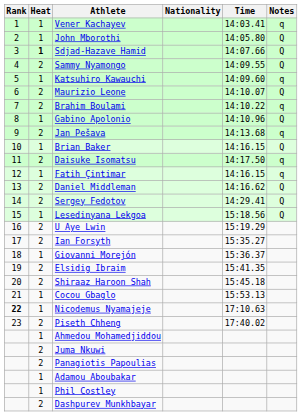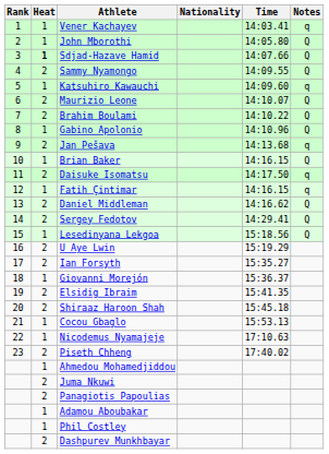 <table class="wikitable sortable" style="text-align:center;font-size:95%">
 <tr>
 <th>Rank</th>
 <th>Heat</th>
 <th>Athlete</th>
 <th>Nationality</th>
 <th>Time</th>
 <th>Notes</th>
 </tr>
 <tr bgcolor=ccffcc>
 <td>1</td>
 <td>1</td>
 <td align="left"><a href='#'>Vener Kachayev</a></td>
 <td align=left></td>
 <td>14:03.41</td>
 <td>q</td>
 </tr>
 <tr bgcolor=ccffcc>
 <td>2</td>
 <td>1</td>
 <td align="left"><a href='#'>John Mborothi</a></td>
 <td align=left></td>
 <td>14:05.80</td>
 <td>Q</td>
 </tr>
 <tr bgcolor=ccffcc>
 <td>3</td>
 <td><strong>1</strong></td>
 <td align="left"><a href='#'>Sdjad-Hazave Hamid</a></td>
 <td align=left></td>
 <td>14:07.66</td>
 <td>Q</td>
 </tr>
 <tr bgcolor=ccffcc>
 <td>4</td>
 <td>2</td>
 <td align="left"><a href='#'>Sammy Nyamongo</a></td>
 <td align=left></td>
 <td>14:09.55</td>
 <td>Q</td>
 </tr>
 <tr bgcolor=ccffcc>
 <td>5</td>
 <td>1</td>
 <td align="left"><a href='#'>Katsuhiro Kawauchi</a></td>
 <td align=left></td>
 <td>14:09.60</td>
 <td>q</td>
 </tr>
 <tr bgcolor=ccffcc>
 <td>6</td>
 <td>2</td>
 <td align="left"><a href='#'>Maurizio Leone</a></td>
 <td align=left></td>
 <td>14:10.07</td>
 <td>Q</td>
 </tr>
 <tr bgcolor=ccffcc>
 <td>7</td>
 <td>2</td>
 <td align="left"><a href='#'>Brahim Boulami</a></td>
 <td align=left></td>
 <td>14:10.22</td>
-<td>q</td>
+<td>Q</td>
 </tr>
 <tr bgcolor=ccffcc>
 <td>8</td>
 <td>1</td>
 <td align="left"><a href='#'>Gabino Apolonio</a></td>
 <td align=left></td>
 <td>14:10.96</td>
 <td>Q</td>
 </tr>
 <tr bgcolor=ccffcc>
 <td>9</td>
 <td>2</td>
 <td align="left"><a href='#'>Jan Pešava</a></td>
 <td align=left></td>
 <td>14:13.68</td>
 <td>q</td>
 </tr>
 <tr bgcolor=ddffdd>
 <td>10</td>
 <td>1</td>
 <td align="left"><a href='#'>Brian Baker</a></td>
 <td align=left></td>
 <td>14:16.15</td>
 <td>Q</td>
 </tr>
 <tr bgcolor=ccffcc>
 <td>11</td>
 <td>2</td>
 <td align="left"><a href='#'>Daisuke Isomatsu</a></td>
 <td align=left></td>
 <td>14:17.50</td>
 <td>q</td>
 </tr>
 <tr bgcolor=ddffdd>
 <td>12</td>
 <td>1</td>
 <td align="left"><a href='#'>Fatih Çintimar</a></td>
 <td align=left></td>
 <td>14:16.15</td>
 <td>q</td>
 </tr>
 <tr bgcolor=ddffdd>
 <td>13</td>
 <td>2</td>
 <td align="left"><a href='#'>Daniel Middleman</a></td>
 <td align=left></td>
 <td>14:16.62</td>
 <td>Q</td>
 </tr>
 <tr bgcolor=ddffdd>
 <td>14</td>
 <td>2</td>
 <td align="left"><a href='#'>Sergey Fedotov</a></td>
 <td align=left></td>
 <td>14:29.41</td>
 <td>Q</td>
 </tr>
 <tr bgcolor=ddffdd>
 <td>15</td>
 <td>1</td>
 <td align="left"><a href='#'>Lesedinyana Lekgoa</a></td>
 <td align=left></td>
 <td>15:18.56</td>
 <td>Q</td>
 </tr>
 <tr>
 <td>16</td>
 <td>2</td>
 <td align="left"><a href='#'>U Aye Lwin</a></td>
 <td align=left></td>
 <td>15:19.29</td>
 <td></td>
 </tr>
 <tr>
 <td>17</td>
 <td>2</td>
 <td align="left"><a href='#'>Ian Forsyth</a></td>
 <td align=left></td>
 <td>15:35.27</td>
 <td></td>
 </tr>
 <tr>
 <td>18</td>
 <td>1</td>
 <td align="left"><a href='#'>Giovanni Morejón</a></td>
 <td align=left></td>
 <td>15:36.37</td>
 <td></td>
 </tr>
 <tr>
 <td>19</td>
 <td>2</td>
 <td align="left"><a href='#'>Elsidig Ibraim</a></td>
 <td align=left></td>
 <td>15:41.35</td>
 <td></td>
 </tr>
 <tr>
 <td>20</td>
 <td>2</td>
 <td align="left"><a href='#'>Shiraaz Haroon Shah</a></td>
 <td align=left></td>
 <td>15:45.18</td>
 <td></td>
 </tr>
 <tr>
 <td>21</td>
 <td>1</td>
 <td align="left"><a href='#'>Cocou Gbaglo</a></td>
 <td align=left></td>
 <td>15:53.13</td>
 <td></td>
 </tr>
 <tr>
-<td><strong>22</strong></td>
+<td>22</td>
 <td>1</td>
 <td align="left"><a href='#'>Nicodemus Nyamajeje</a></td>
 <td align=left></td>
 <td>17:10.63</td>
 <td></td>
 </tr>
 <tr>
 <td>23</td>
 <td>2</td>
 <td align="left"><a href='#'>Piseth Chheng</a></td>
 <td align=left></td>
 <td>17:40.02</td>
 <td></td>
 </tr>
 <tr>
 <td></td>
 <td>1</td>
 <td align="left"><a href='#'>Ahmedou Mohamedjiddou</a></td>
 <td align=left></td>
 <td></td>
 <td></td>
 </tr>
 <tr>
 <td></td>
 <td>2</td>
 <td align="left"><a href='#'>Juma Nkuwi</a></td>
 <td align=left></td>
 <td></td>
 <td></td>
 </tr>
 <tr>
 <td></td>
 <td>2</td>
 <td align="left"><a href='#'>Panagiotis Papoulias</a></td>
 <td align=left></td>
 <td></td>
 <td></td>
 </tr>
 <tr>
 <td></td>
 <td>1</td>
 <td align="left"><a href='#'>Adamou Aboubakar</a></td>
 <td align=left></td>
 <td></td>
 <td></td>
 </tr>
 <tr>
 <td></td>
 <td>1</td>
 <td align="left"><a href='#'>Phil Costley</a></td>
 <td align=left></td>
 <td></td>
 <td></td>
 </tr>
 <tr>
 <td></td>
 <td>2</td>
 <td align="left"><a href='#'>Dashpurev Munkhbayar</a></td>
 <td align=left></td>
 <td></td>
 <td></td>
 </tr>
 </table>
